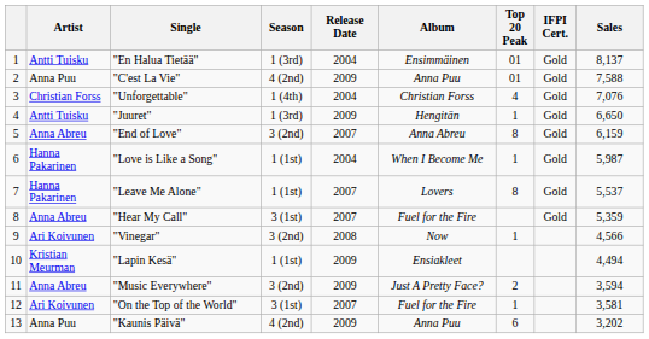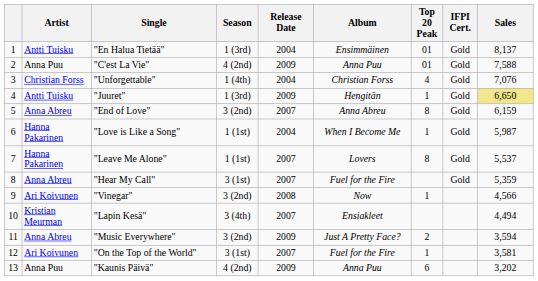 <table class="wikitable sortable">
 <tr>
 <th style="width:2%;"></th>
 <th style="width:10%;">Artist</th>
 <th style="width:18%;">Single</th>
 <th style="width:5%;">Season</th>
 <th style="width:8%;">Release Date</th>
 <th style="width:14%;">Album</th>
 <th style="width:4%;">Top 20 Peak</th>
 <th style="width:5%;">IFPI Cert.</th>
 <th style="width:8%;" class="unsortable">Sales</th>
 </tr>
 <tr>
 <td style="text-align:center;">1</td>
 <td><a href='#'>Antti Tuisku</a></td>
 <td>"En Halua Tietää"</td>
 <td style="text-align:center;">1 (3rd)</td>
 <td style="text-align:center;">2004</td>
 <td style="text-align:center;"><em>Ensimmäinen</em></td>
 <td style="text-align:center;"><span>0</span>1</td>
 <td style="text-align:center;">Gold</td>
 <td style="text-align:center;">8,137</td>
 </tr>
 <tr>
 <td style="text-align:center;">2</td>
 <td>Anna Puu</td>
 <td>"C'est La Vie"</td>
 <td style="text-align:center;">4 (2nd)</td>
 <td style="text-align:center;">2009</td>
 <td style="text-align:center;"><em>Anna Puu</em></td>
 <td style="text-align:center;"><span>0</span>1</td>
 <td style="text-align:center;">Gold</td>
 <td style="text-align:center;">7,588</td>
 </tr>
 <tr>
 <td style="text-align:center;">3</td>
 <td><a href='#'>Christian Forss</a></td>
 <td>"Unforgettable"</td>
 <td style="text-align:center;">1 (4th)</td>
 <td style="text-align:center;">2004</td>
 <td style="text-align:center;"><em>Christian Forss</em></td>
 <td style="text-align:center;">4</td>
 <td style="text-align:center;">Gold</td>
 <td style="text-align:center;">7,076</td>
 </tr>
 <tr>
 <td style="text-align:center;">4</td>
 <td><a href='#'>Antti Tuisku</a></td>
 <td>"Juuret"</td>
 <td style="text-align:center;">1 (3rd)</td>
 <td style="text-align:center;">2009</td>
 <td style="text-align:center;"><em>Hengitän</em></td>
 <td style="text-align:center;">1</td>
 <td style="text-align:center;">Gold</td>
-<td style="text-align:center;">6,650</td>
+<td style="background: khaki; text-align:center;">6,650</td>
 </tr>
 <tr>
 <td style="text-align:center;">5</td>
 <td><a href='#'>Anna Abreu</a></td>
 <td>"End of Love"</td>
 <td style="text-align:center;">3 (2nd)</td>
 <td style="text-align:center;">2007</td>
 <td style="text-align:center;"><em>Anna Abreu</em></td>
 <td style="text-align:center;">8</td>
 <td style="text-align:center;">Gold</td>
 <td style="text-align:center;">6,159</td>
 </tr>
 <tr>
 <td style="text-align:center;">6</td>
 <td><a href='#'>Hanna Pakarinen</a></td>
 <td>"Love is Like a Song"</td>
 <td style="text-align:center;">1 (1st)</td>
 <td style="text-align:center;">2004</td>
 <td style="text-align:center;"><em>When I Become Me</em></td>
 <td style="text-align:center;">1</td>
 <td style="text-align:center;">Gold</td>
 <td style="text-align:center;">5,987</td>
 </tr>
 <tr>
 <td style="text-align:center;">7</td>
 <td><a href='#'>Hanna Pakarinen</a></td>
 <td>"Leave Me Alone"</td>
 <td style="text-align:center;">1 (1st)</td>
 <td style="text-align:center;">2007</td>
 <td style="text-align:center;"><em>Lovers</em></td>
 <td style="text-align:center;">8</td>
 <td style="text-align:center;">Gold</td>
 <td style="text-align:center;">5,537</td>
 </tr>
 <tr>
 <td style="text-align:center;">8</td>
 <td><a href='#'>Anna Abreu</a></td>
 <td>"Hear My Call"</td>
 <td style="text-align:center;">3 (1st)</td>
 <td style="text-align:center;">2007</td>
 <td style="text-align:center;"><em>Fuel for the Fire</em></td>
 <td style="text-align:center;"></td>
 <td style="text-align:center;">Gold</td>
 <td style="text-align:center;">5,359</td>
 </tr>
 <tr>
 <td style="text-align:center;">9</td>
 <td><a href='#'>Ari Koivunen</a></td>
 <td>"Vinegar"</td>
 <td style="text-align:center;">3 (2nd)</td>
 <td style="text-align:center;">2008</td>
 <td style="text-align:center;"><em>Now</em></td>
 <td style="text-align:center;">1</td>
 <td style="text-align:center;"></td>
 <td style="text-align:center;">4,566</td>
 </tr>
 <tr>
 <td style="text-align:center;">10</td>
 <td><a href='#'>Kristian Meurman</a></td>
 <td>"Lapin Kesä"</td>
-<td style="text-align:center;">1 (1st)</td>
-<td style="text-align:center;">2009</td>
+<td style="text-align:center;">3 (4th)</td>
+<td style="text-align:center;">2007</td>
 <td style="text-align:center;"><em>Ensiakleet</em></td>
 <td style="text-align:center;"></td>
 <td style="text-align:center;"></td>
 <td style="text-align:center;">4,494</td>
 </tr>
 <tr>
 <td style="text-align:center;">11</td>
 <td><a href='#'>Anna Abreu</a></td>
 <td>"Music Everywhere"</td>
 <td style="text-align:center;">3 (2nd)</td>
 <td style="text-align:center;">2009</td>
 <td style="text-align:center;"><em>Just A Pretty Face?</em></td>
 <td style="text-align:center;">2</td>
 <td style="text-align:center;"></td>
 <td style="text-align:center;">3,594</td>
 </tr>
 <tr>
 <td style="text-align:center;">12</td>
 <td><a href='#'>Ari Koivunen</a></td>
 <td>"On the Top of the World"</td>
 <td style="text-align:center;">3 (1st)</td>
 <td style="text-align:center;">2007</td>
 <td style="text-align:center;"><em>Fuel for the Fire</em></td>
 <td style="text-align:center;">1</td>
 <td style="text-align:center;"></td>
 <td style="text-align:center;">3,581</td>
 </tr>
 <tr>
 <td style="text-align:center;">13</td>
 <td>Anna Puu</td>
 <td>"Kaunis Päivä"</td>
 <td style="text-align:center;">4 (2nd)</td>
 <td style="text-align:center;">2009</td>
 <td style="text-align:center;"><em>Anna Puu</em></td>
 <td style="text-align:center;">6</td>
 <td style="text-align:center;"></td>
 <td style="text-align:center;">3,202</td>
 </tr>
 </table>
